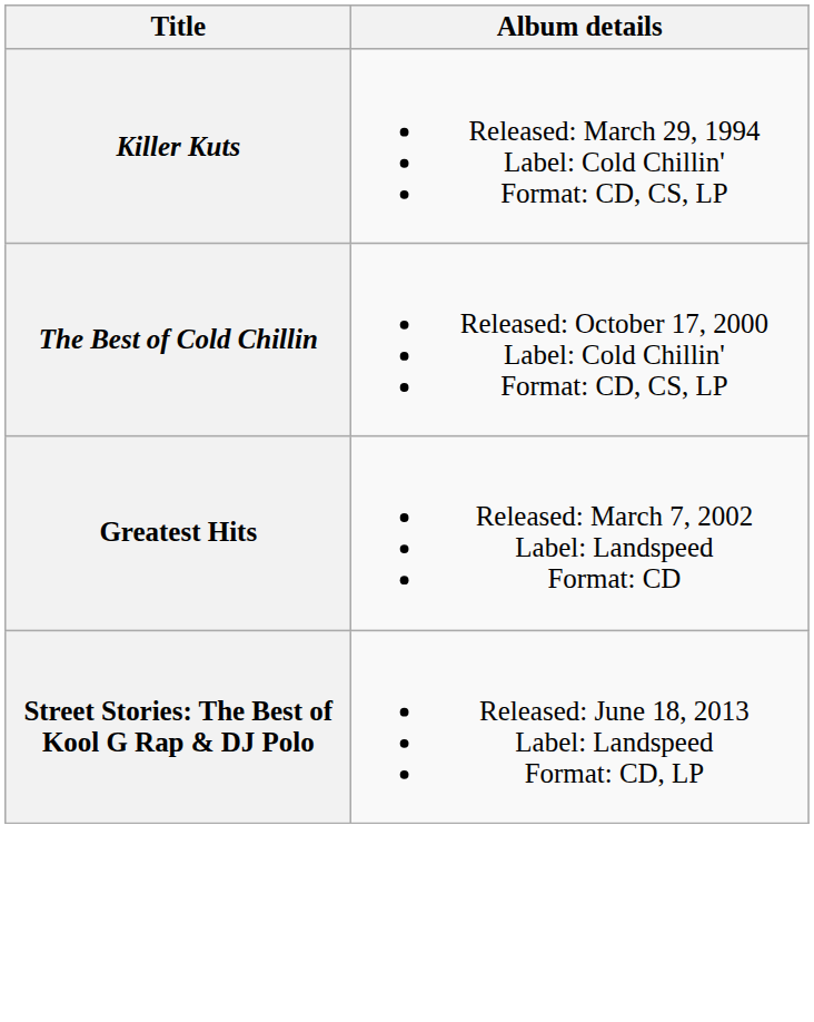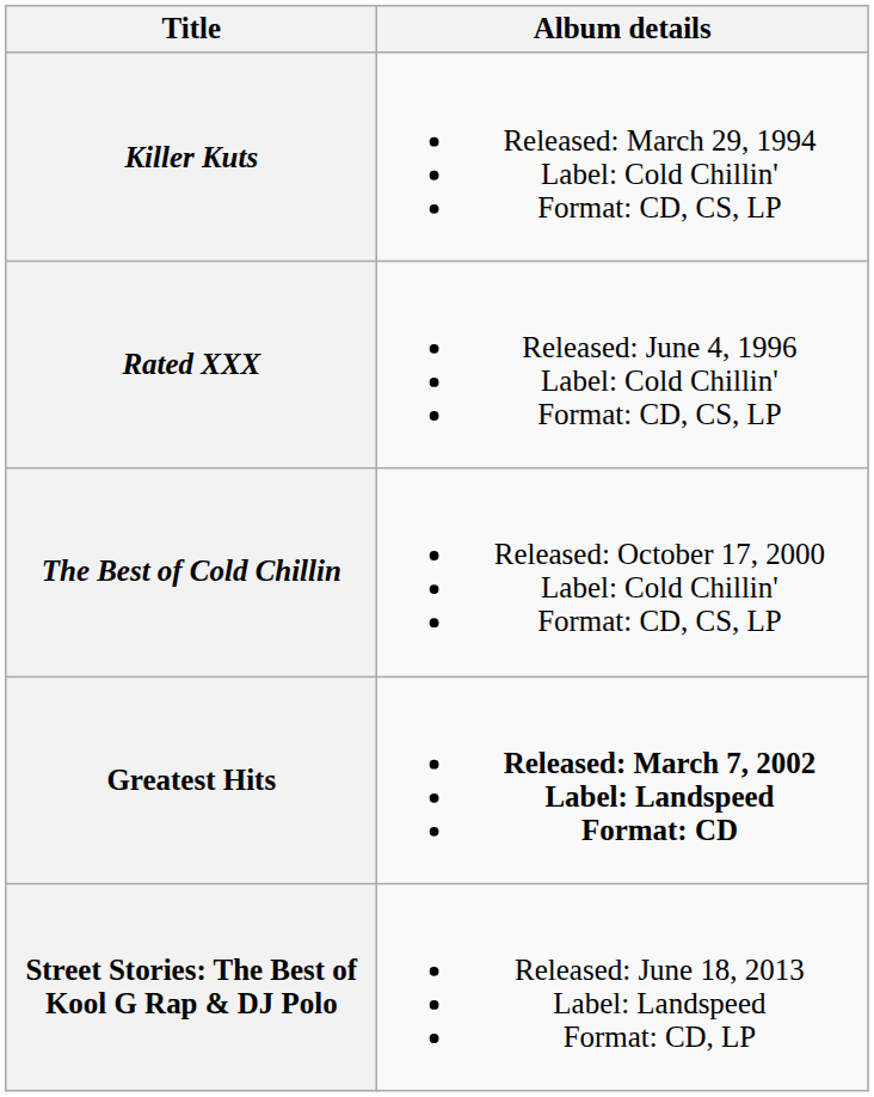 <table class="wikitable plainrowheaders" style="text-align:center;">
 <tr>
 <th scope="col" style="width:12em;">Title</th>
 <th scope="col" style="width:16em;">Album details</th>
 </tr>
 <tr>
 <th scope="row"><em>Killer Kuts</em></th>
 <td><br><ul><li>Released: March 29, 1994</li><li>Label: Cold Chillin'</li><li>Format: CD, CS, LP</li></ul></td>
 </tr>
 <tr>
+<th scope="row"><em>Rated XXX</em></th>
+<td><br><ul><li>Released: June 4, 1996</li><li>Label: Cold Chillin'</li><li>Format: CD, CS, LP</li></ul></td>
+</tr>
+<tr>
 <th scope="row"><em>The Best of Cold Chillin<strong></th>
 <td><br><ul><li>Released: October 17, 2000</li><li>Label: Cold Chillin'</li><li>Format: CD, CS, LP</li></ul></td>
 </tr>
 <tr>
 <th scope="row"></em>Greatest Hits<em></th>
-<td><br><ul><li>Released: March 7, 2002</li><li>Label: Landspeed</li><li>Format: CD</li></ul></td>
+<td><strong><br><ul><li>Released: March 7, 2002</li><li>Label: Landspeed</li><li>Format: CD</li></ul></strong></td>
 </tr>
 <tr>
 <th scope="row"></em>Street Stories: The Best of Kool G Rap & DJ Polo<em></th>
 <td><br><ul><li>Released: June 18, 2013</li><li>Label: Landspeed</li><li>Format: CD, LP</li></ul></td>
 </tr>
 </table>
